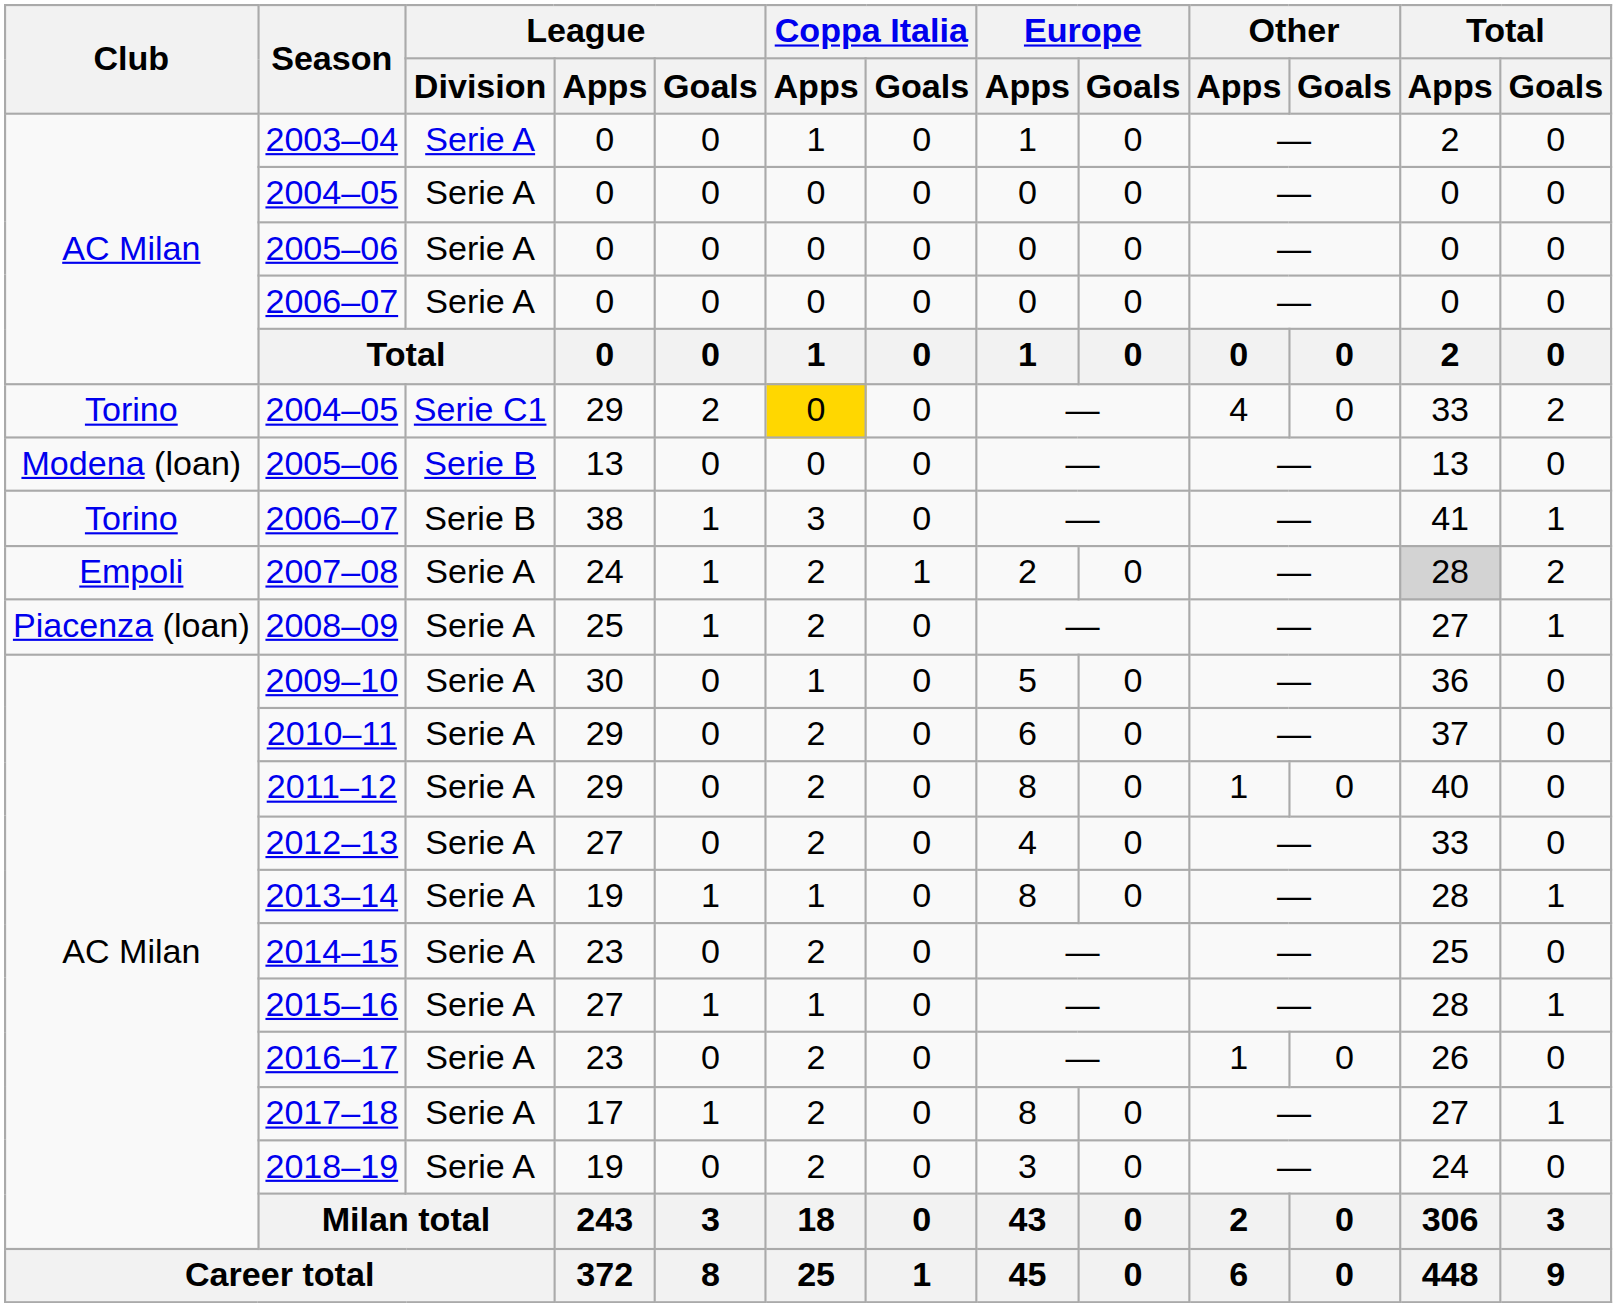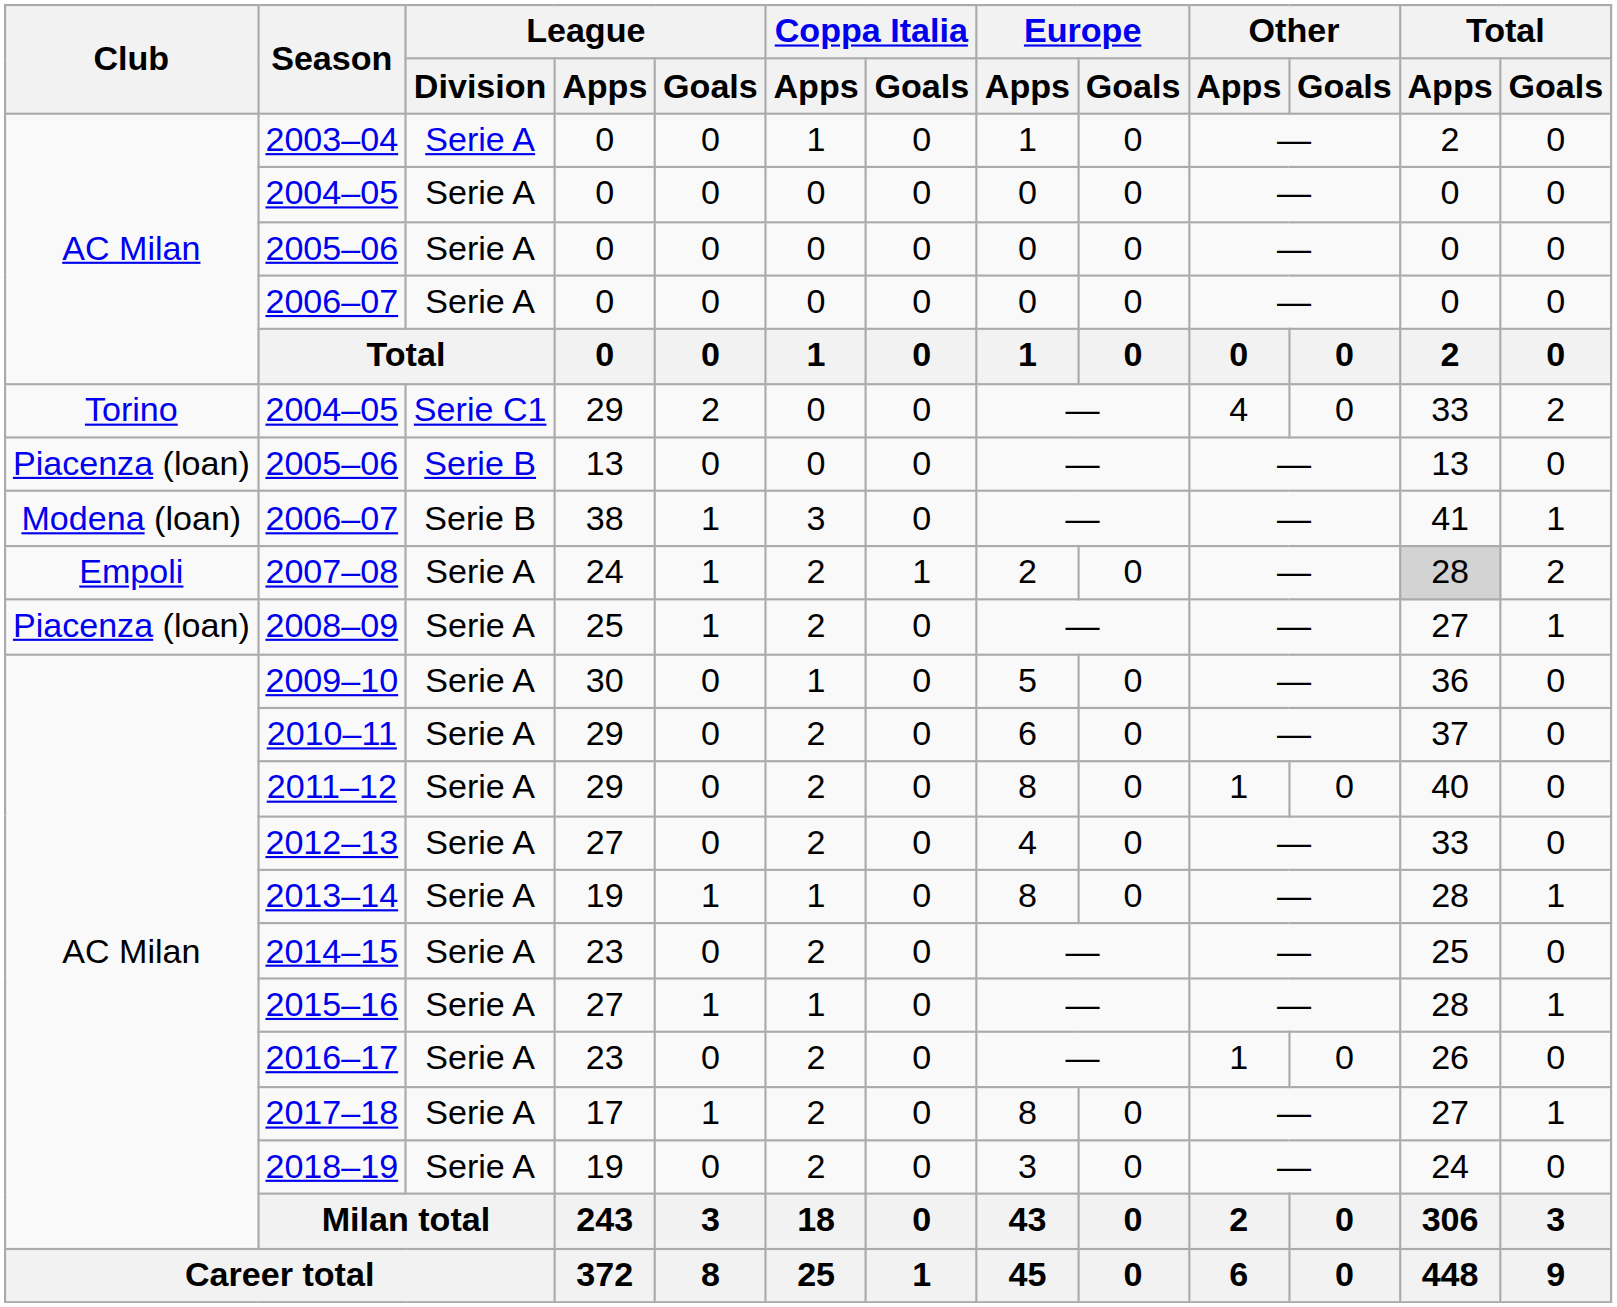 <table class="wikitable" style="text-align:center">
 <tr>
 <th rowspan="2">Club</th>
 <th rowspan="2">Season</th>
 <th colspan="3">League</th>
 <th colspan="2"><a href='#'>Coppa Italia</a></th>
 <th colspan="2"><a href='#'>Europe</a></th>
 <th colspan="2">Other</th>
 <th colspan="2">Total</th>
 </tr>
 <tr>
 <th>Division</th>
 <th>Apps</th>
 <th>Goals</th>
 <th>Apps</th>
 <th>Goals</th>
 <th>Apps</th>
 <th>Goals</th>
 <th>Apps</th>
 <th>Goals</th>
 <th>Apps</th>
 <th>Goals</th>
 </tr>
 <tr>
 <td rowspan="5"><a href='#'>AC Milan</a></td>
 <td><a href='#'>2003–04</a></td>
 <td><a href='#'>Serie A</a></td>
 <td>0</td>
 <td>0</td>
 <td>1</td>
 <td>0</td>
 <td>1</td>
 <td>0</td>
 <td colspan="2">—</td>
 <td>2</td>
 <td>0</td>
 </tr>
 <tr>
 <td><a href='#'>2004–05</a></td>
 <td>Serie A</td>
 <td>0</td>
 <td>0</td>
 <td>0</td>
 <td>0</td>
 <td>0</td>
 <td>0</td>
 <td colspan="2">—</td>
 <td>0</td>
 <td>0</td>
 </tr>
 <tr>
 <td><a href='#'>2005–06</a></td>
 <td>Serie A</td>
 <td>0</td>
 <td>0</td>
 <td>0</td>
 <td>0</td>
 <td>0</td>
 <td>0</td>
 <td colspan="2">—</td>
 <td>0</td>
 <td>0</td>
 </tr>
 <tr>
 <td><a href='#'>2006–07</a></td>
 <td>Serie A</td>
 <td>0</td>
 <td>0</td>
 <td>0</td>
 <td>0</td>
 <td>0</td>
 <td>0</td>
 <td colspan="2">—</td>
 <td>0</td>
 <td>0</td>
 </tr>
 <tr>
 <th colspan="2">Total</th>
 <th>0</th>
 <th>0</th>
 <th>1</th>
 <th>0</th>
 <th>1</th>
 <th>0</th>
 <th>0</th>
 <th>0</th>
 <th>2</th>
 <th>0</th>
 </tr>
 <tr>
 <td><a href='#'>Torino</a></td>
 <td><a href='#'>2004–05</a></td>
 <td><a href='#'>Serie C1</a></td>
 <td>29</td>
 <td>2</td>
-<td style="background: gold;">0</td>
+<td>0</td>
 <td>0</td>
 <td colspan="2">—</td>
 <td>4</td>
 <td>0</td>
 <td>33</td>
 <td>2</td>
 </tr>
 <tr>
-<td><a href='#'>Modena</a> (loan)</td>
+<td><a href='#'>Piacenza</a> (loan)</td>
 <td><a href='#'>2005–06</a></td>
 <td><a href='#'>Serie B</a></td>
 <td>13</td>
 <td>0</td>
 <td>0</td>
 <td>0</td>
 <td colspan="2">—</td>
 <td colspan="2">—</td>
 <td>13</td>
 <td>0</td>
 </tr>
 <tr>
-<td><a href='#'>Torino</a></td>
+<td><a href='#'>Modena</a> (loan)</td>
 <td><a href='#'>2006–07</a></td>
 <td>Serie B</td>
 <td>38</td>
 <td>1</td>
 <td>3</td>
 <td>0</td>
 <td colspan="2">—</td>
 <td colspan="2">—</td>
 <td>41</td>
 <td>1</td>
 </tr>
 <tr>
 <td><a href='#'>Empoli</a></td>
 <td><a href='#'>2007–08</a></td>
 <td>Serie A</td>
 <td>24</td>
 <td>1</td>
 <td>2</td>
 <td>1</td>
 <td>2</td>
 <td>0</td>
 <td colspan="2">—</td>
 <td style="background: lightgrey;">28</td>
 <td>2</td>
 </tr>
 <tr>
 <td><a href='#'>Piacenza</a> (loan)</td>
 <td><a href='#'>2008–09</a></td>
 <td>Serie A</td>
 <td>25</td>
 <td>1</td>
 <td>2</td>
 <td>0</td>
 <td colspan="2">—</td>
 <td colspan="2">—</td>
 <td>27</td>
 <td>1</td>
 </tr>
 <tr>
 <td rowspan="11">AC Milan</td>
 <td><a href='#'>2009–10</a></td>
 <td>Serie A</td>
 <td>30</td>
 <td>0</td>
 <td>1</td>
 <td>0</td>
 <td>5</td>
 <td>0</td>
 <td colspan="2">—</td>
 <td>36</td>
 <td>0</td>
 </tr>
 <tr>
 <td><a href='#'>2010–11</a></td>
 <td>Serie A</td>
 <td>29</td>
 <td>0</td>
 <td>2</td>
 <td>0</td>
 <td>6</td>
 <td>0</td>
 <td colspan="2">—</td>
 <td>37</td>
 <td>0</td>
 </tr>
 <tr>
 <td><a href='#'>2011–12</a></td>
 <td>Serie A</td>
 <td>29</td>
 <td>0</td>
 <td>2</td>
 <td>0</td>
 <td>8</td>
 <td>0</td>
 <td>1</td>
 <td>0</td>
 <td>40</td>
 <td>0</td>
 </tr>
 <tr>
 <td><a href='#'>2012–13</a></td>
 <td>Serie A</td>
 <td>27</td>
 <td>0</td>
 <td>2</td>
 <td>0</td>
 <td>4</td>
 <td>0</td>
 <td colspan="2">—</td>
 <td>33</td>
 <td>0</td>
 </tr>
 <tr>
 <td><a href='#'>2013–14</a></td>
 <td>Serie A</td>
 <td>19</td>
 <td>1</td>
 <td>1</td>
 <td>0</td>
 <td>8</td>
 <td>0</td>
 <td colspan="2">—</td>
 <td>28</td>
 <td>1</td>
 </tr>
 <tr>
 <td><a href='#'>2014–15</a></td>
 <td>Serie A</td>
 <td>23</td>
 <td>0</td>
 <td>2</td>
 <td>0</td>
 <td colspan="2">—</td>
 <td colspan="2">—</td>
 <td>25</td>
 <td>0</td>
 </tr>
 <tr>
 <td><a href='#'>2015–16</a></td>
 <td>Serie A</td>
 <td>27</td>
 <td>1</td>
 <td>1</td>
 <td>0</td>
 <td colspan="2">—</td>
 <td colspan="2">—</td>
 <td>28</td>
 <td>1</td>
 </tr>
 <tr>
 <td><a href='#'>2016–17</a></td>
 <td>Serie A</td>
 <td>23</td>
 <td>0</td>
 <td>2</td>
 <td>0</td>
 <td colspan="2">—</td>
 <td>1</td>
 <td>0</td>
 <td>26</td>
 <td>0</td>
 </tr>
 <tr>
 <td><a href='#'>2017–18</a></td>
 <td>Serie A</td>
 <td>17</td>
 <td>1</td>
 <td>2</td>
 <td>0</td>
 <td>8</td>
 <td>0</td>
 <td colspan="2">—</td>
 <td>27</td>
 <td>1</td>
 </tr>
 <tr>
 <td><a href='#'>2018–19</a></td>
 <td>Serie A</td>
 <td>19</td>
 <td>0</td>
 <td>2</td>
 <td>0</td>
 <td>3</td>
 <td>0</td>
 <td colspan="2">—</td>
 <td>24</td>
 <td>0</td>
 </tr>
 <tr>
 <th colspan="2">Milan total</th>
 <th>243</th>
 <th>3</th>
 <th>18</th>
 <th>0</th>
 <th>43</th>
 <th>0</th>
 <th>2</th>
 <th>0</th>
 <th>306</th>
 <th>3</th>
 </tr>
 <tr>
 <th colspan="3">Career total</th>
 <th>372</th>
 <th>8</th>
 <th>25</th>
 <th>1</th>
 <th>45</th>
 <th>0</th>
 <th>6</th>
 <th>0</th>
 <th>448</th>
 <th>9</th>
 </tr>
 </table>
